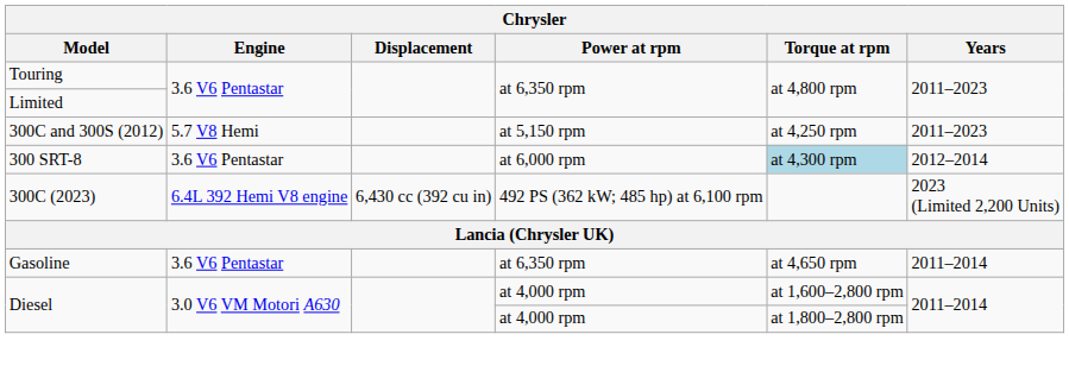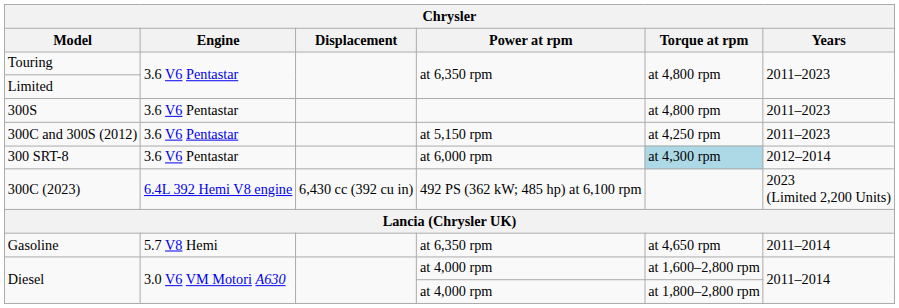 <table class="wikitable" style="text-align:centre; font-size:90%;">
 <tr>
 <th colspan=6>Chrysler</th>
 </tr>
 <tr>
 <th>Model</th>
 <th>Engine</th>
 <th>Displacement</th>
 <th>Power at rpm</th>
 <th>Torque at rpm</th>
 <th>Years</th>
 </tr>
 <tr>
 <td>Touring</td>
 <td rowspan="2" style="text-align:centre;">3.6 <a href='#'>V6</a> <a href='#'>Pentastar</a></td>
 <td rowspan="2" style="text-align:centre;"></td>
 <td rowspan="2" style="text-align:centre;"> at 6,350 rpm</td>
 <td rowspan="2" style="text-align:centre;"> at 4,800 rpm</td>
 <td rowspan="2" style="text-align:centre;">2011–2023</td>
 </tr>
 <tr>
 <td>Limited</td>
 </tr>
 <tr>
+<td>300S</td>
+<td>3.6 <a href='#'>V6</a> Pentastar</td>
+<td></td>
+<td></td>
+<td> at 4,800 rpm</td>
+<td>2011–2023</td>
+</tr>
+<tr>
 <td>300C and 300S (2012)</td>
-<td>5.7 <a href='#'>V8</a> Hemi</td>
+<td style="text-align:centre;">3.6 <a href='#'>V6</a> <a href='#'>Pentastar</a></td>
 <td></td>
 <td> at 5,150 rpm</td>
 <td> at 4,250 rpm</td>
 <td>2011–2023</td>
 </tr>
 <tr>
 <td>300 SRT-8</td>
 <td>3.6 <a href='#'>V6</a> Pentastar</td>
 <td></td>
 <td> at 6,000 rpm</td>
 <td style="background: lightblue;"> at 4,300 rpm</td>
 <td>2012–2014</td>
 </tr>
 <tr>
 <td>300C (2023)</td>
 <td><a href='#'>6.4L 392 Hemi V8 engine</a></td>
 <td>6,430 cc (392 cu in)</td>
 <td>492 PS (362 kW; 485 hp) at 6,100 rpm</td>
 <td></td>
 <td>2023<br>(Limited 2,200 Units)</td>
 </tr>
 <tr>
 <th colspan=6>Lancia (Chrysler UK)</th>
 </tr>
 <tr>
 <td>Gasoline</td>
-<td style="text-align:centre;">3.6 <a href='#'>V6</a> <a href='#'>Pentastar</a></td>
+<td>5.7 <a href='#'>V8</a> Hemi</td>
 <td style="text-align:centre;"></td>
 <td style="text-align:centre;"> at 6,350 rpm</td>
 <td style="text-align:centre;"> at 4,650 rpm</td>
 <td style="text-align:centre;">2011–2014</td>
 </tr>
 <tr>
 <td rowspan="2" style="text-align:centre;">Diesel</td>
 <td rowspan="2" style="text-align:centre;">3.0 <a href='#'>V6</a> <a href='#'>VM Motori</a> <em><a href='#'>A630</a></em></td>
 <td rowspan="2" style="text-align:centre;"></td>
 <td style="text-align:centre;"> at 4,000 rpm</td>
 <td style="text-align:centre;"> at 1,600–2,800 rpm</td>
 <td rowspan="2" style="text-align:centre;">2011–2014</td>
 </tr>
 <tr>
 <td style="text-align:centre;"> at 4,000 rpm</td>
 <td style="text-align:centre;"> at 1,800–2,800 rpm</td>
 </tr>
 </table>
